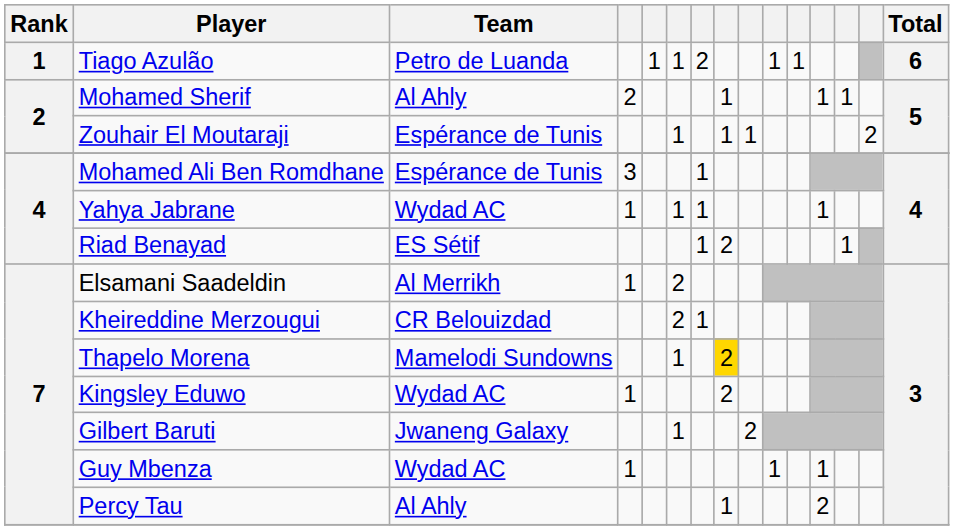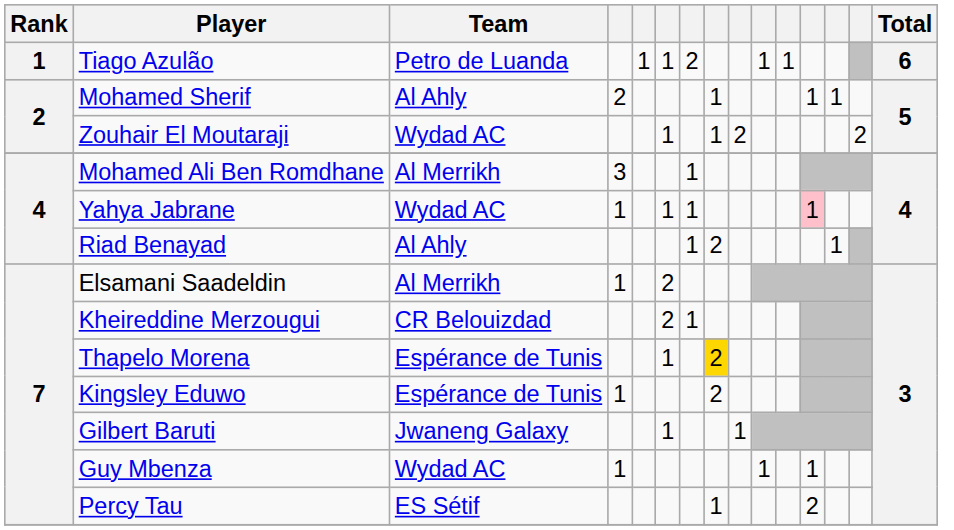 <table class="wikitable" style="text-align:center; font-size:90%">
 <tr>
 <th>Rank</th>
 <th>Player</th>
 <th>Team</th>
 <th></th>
 <th></th>
 <th></th>
 <th></th>
 <th></th>
 <th></th>
 <th></th>
 <th></th>
 <th></th>
 <th></th>
 <th></th>
 <th>Total</th>
 </tr>
 <tr>
 <th rowspan=1>1</th>
 <td align=left> <a href='#'>Tiago Azulão</a></td>
 <td align=left> <a href='#'>Petro de Luanda</a></td>
 <td></td>
 <td>1</td>
 <td>1</td>
 <td>2</td>
 <td></td>
 <td></td>
 <td>1</td>
 <td>1</td>
 <td></td>
 <td></td>
 <td bgcolor=silver colspan=1></td>
 <th rowspan=1>6</th>
 </tr>
 <tr>
 <th rowspan=2>2</th>
 <td align="left"> <a href='#'>Mohamed Sherif</a></td>
 <td align="left"> <a href='#'>Al Ahly</a></td>
 <td>2</td>
 <td></td>
 <td></td>
 <td></td>
 <td>1</td>
 <td></td>
 <td></td>
 <td></td>
 <td>1</td>
 <td>1</td>
 <td></td>
 <th rowspan=2>5</th>
 </tr>
 <tr>
 <td align=left> <a href='#'>Zouhair El Moutaraji</a></td>
-<td align=left> <a href='#'>Espérance de Tunis</a></td>
+<td align=left> <a href='#'>Wydad AC</a></td>
 <td></td>
 <td></td>
 <td>1</td>
 <td></td>
 <td>1</td>
-<td>1</td>
+<td>2</td>
 <td></td>
 <td></td>
 <td></td>
 <td></td>
 <td>2</td>
 </tr>
 <tr>
 </tr>
 <tr>
 <th rowspan=3>4</th>
 <td align="left"> <a href='#'>Mohamed Ali Ben Romdhane</a></td>
-<td align="left"> <a href='#'>Espérance de Tunis</a></td>
+<td align=left> <a href='#'>Al Merrikh</a></td>
 <td>3</td>
 <td></td>
 <td></td>
 <td>1</td>
 <td></td>
 <td></td>
 <td></td>
 <td></td>
 <td colspan="3" bgcolor="silver"></td>
 <th rowspan=3>4</th>
 </tr>
 <tr>
 <td align="left"> <a href='#'>Yahya Jabrane</a></td>
 <td align="left"> <a href='#'>Wydad AC</a></td>
 <td>1</td>
 <td></td>
 <td>1</td>
 <td>1</td>
 <td></td>
 <td></td>
 <td></td>
 <td></td>
-<td>1</td>
+<td style="background: pink;">1</td>
 <td></td>
 <td></td>
 </tr>
 <tr>
 <td align=left> <a href='#'>Riad Benayad</a></td>
-<td align=left> <a href='#'>ES Sétif</a></td>
+<td align=left> <a href='#'>Al Ahly</a></td>
 <td></td>
 <td></td>
 <td></td>
 <td>1</td>
 <td>2</td>
 <td></td>
 <td></td>
 <td></td>
 <td></td>
 <td>1</td>
 <td bgcolor=silver colspan=1></td>
 </tr>
 <tr>
 <th rowspan=7>7</th>
 <td align=left> Elsamani Saadeldin</td>
 <td align=left> <a href='#'>Al Merrikh</a></td>
 <td>1</td>
 <td></td>
 <td>2</td>
 <td></td>
 <td></td>
 <td></td>
 <td bgcolor=silver colspan=5></td>
 <th rowspan=7>3</th>
 </tr>
 <tr>
 <td align=left> <a href='#'>Kheireddine Merzougui</a></td>
 <td align=left> <a href='#'>CR Belouizdad</a></td>
 <td></td>
 <td></td>
 <td>2</td>
 <td>1</td>
 <td></td>
 <td></td>
 <td></td>
 <td></td>
 <td bgcolor=silver colspan=3></td>
 </tr>
 <tr>
 <td align=left> <a href='#'>Thapelo Morena</a></td>
-<td align=left> <a href='#'>Mamelodi Sundowns</a></td>
+<td align=left> <a href='#'>Espérance de Tunis</a></td>
 <td></td>
 <td></td>
 <td>1</td>
 <td></td>
 <td style="background: gold;">2</td>
 <td></td>
 <td></td>
 <td></td>
 <td bgcolor=silver colspan=3></td>
 </tr>
 <tr>
 <td align=left> <a href='#'>Kingsley Eduwo</a></td>
-<td align=left> <a href='#'>Wydad AC</a></td>
+<td align=left> <a href='#'>Espérance de Tunis</a></td>
 <td>1</td>
 <td></td>
 <td></td>
 <td></td>
 <td>2</td>
 <td></td>
 <td></td>
 <td></td>
 <td bgcolor=silver colspan=3></td>
 </tr>
 <tr>
 <td align=left> <a href='#'>Gilbert Baruti</a></td>
 <td align=left> <a href='#'>Jwaneng Galaxy</a></td>
 <td></td>
 <td></td>
 <td>1</td>
 <td></td>
 <td></td>
-<td>2</td>
+<td>1</td>
 <td bgcolor=silver colspan=5></td>
 </tr>
 <tr>
 <td align=left> <a href='#'>Guy Mbenza</a></td>
 <td align=left> <a href='#'>Wydad AC</a></td>
 <td>1</td>
 <td></td>
 <td></td>
 <td></td>
 <td></td>
 <td></td>
 <td>1</td>
 <td></td>
 <td>1</td>
 <td></td>
 <td></td>
 </tr>
 <tr>
 <td align=left> <a href='#'>Percy Tau</a></td>
-<td align=left> <a href='#'>Al Ahly</a></td>
+<td align=left> <a href='#'>ES Sétif</a></td>
 <td></td>
 <td></td>
 <td></td>
 <td></td>
 <td>1</td>
 <td></td>
 <td></td>
 <td></td>
 <td>2</td>
 <td></td>
 <td></td>
 </tr>
 <tr>
 </tr>
 </table>
